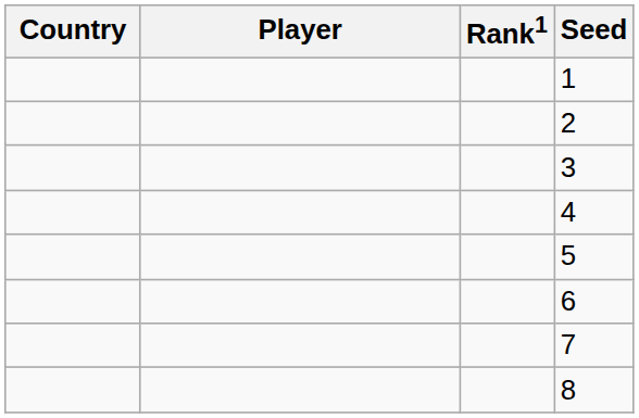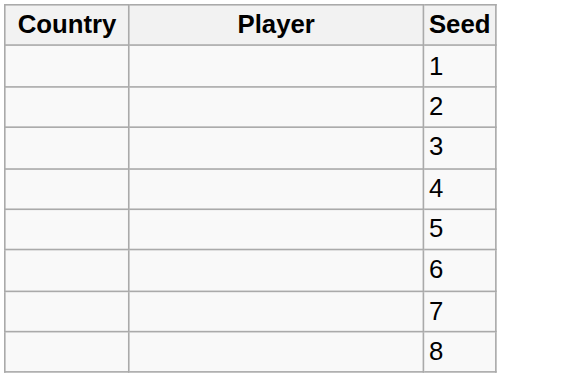 <table class="sortable wikitable">
 <tr>
 <th width="70">Country</th>
 <th width="175">Player</th>
-<th>Rank<sup>1</sup></th>
 <th>Seed</th>
 </tr>
 <tr>
-<td></td>
 <td></td>
 <td></td>
 <td>1</td>
 </tr>
 <tr>
 <td></td>
 <td></td>
-<td></td>
 <td>2</td>
 </tr>
 <tr>
-<td></td>
 <td></td>
 <td></td>
 <td>3</td>
 </tr>
 <tr>
 <td></td>
 <td></td>
-<td></td>
 <td>4</td>
 </tr>
 <tr>
-<td></td>
 <td></td>
 <td></td>
 <td>5</td>
 </tr>
 <tr>
 <td></td>
 <td></td>
-<td></td>
 <td>6</td>
 </tr>
 <tr>
-<td></td>
 <td></td>
 <td></td>
 <td>7</td>
 </tr>
 <tr>
 <td></td>
 <td></td>
-<td></td>
 <td>8</td>
 </tr>
 </table>
